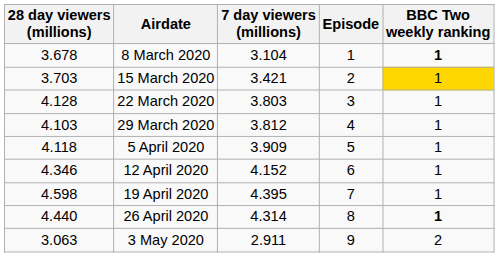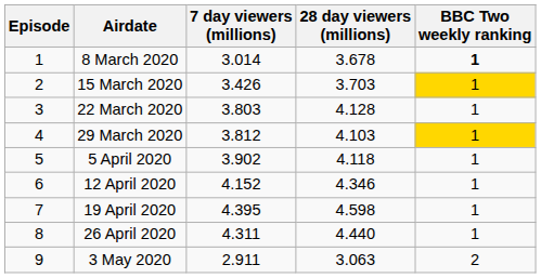 <table class="wikitable" style="text-align:center;">
 <tr>
-<th>28 day viewers<br>(millions)</th>
+<th>Episode</th>
 <th>Airdate</th>
 <th>7 day viewers<br>(millions)</th>
-<th>Episode</th>
+<th>28 day viewers<br>(millions)</th>
 <th>BBC Two<br>weekly ranking</th>
 </tr>
 <tr>
+<td>1</td>
+<td>8 March 2020</td>
+<td>3.014</td>
 <td>3.678</td>
-<td>8 March 2020</td>
-<td>3.104</td>
-<td>1</td>
 <td><strong>1</strong></td>
 </tr>
 <tr>
+<td>2</td>
+<td>15 March 2020</td>
+<td>3.426</td>
 <td>3.703</td>
-<td>15 March 2020</td>
-<td>3.421</td>
-<td>2</td>
 <td style="background: gold;">1</td>
 </tr>
 <tr>
-<td>4.128</td>
+<td>3</td>
 <td>22 March 2020</td>
 <td>3.803</td>
-<td>3</td>
+<td>4.128</td>
 <td>1</td>
 </tr>
 <tr>
-<td>4.103</td>
+<td>4</td>
 <td>29 March 2020</td>
 <td>3.812</td>
-<td>4</td>
+<td>4.103</td>
+<td style="background: gold;">1</td>
+</tr>
+<tr>
+<td>5</td>
+<td>5 April 2020</td>
+<td>3.902</td>
+<td>4.118</td>
 <td>1</td>
 </tr>
 <tr>
-<td>4.118</td>
-<td>5 April 2020</td>
-<td>3.909</td>
-<td>5</td>
+<td>6</td>
+<td>12 April 2020</td>
+<td>4.152</td>
+<td>4.346</td>
 <td>1</td>
 </tr>
 <tr>
-<td>4.346</td>
-<td>12 April 2020</td>
-<td>4.152</td>
-<td>6</td>
+<td>7</td>
+<td>19 April 2020</td>
+<td>4.395</td>
+<td>4.598</td>
 <td>1</td>
 </tr>
 <tr>
-<td>4.598</td>
-<td>19 April 2020</td>
-<td>4.395</td>
-<td>7</td>
+<td>8</td>
+<td>26 April 2020</td>
+<td>4.311</td>
+<td>4.440</td>
 <td>1</td>
 </tr>
 <tr>
-<td>4.440</td>
-<td>26 April 2020</td>
-<td>4.314</td>
-<td>8</td>
-<td><strong>1</strong></td>
-</tr>
-<tr>
-<td>3.063</td>
+<td>9</td>
 <td>3 May 2020</td>
 <td>2.911</td>
-<td>9</td>
+<td>3.063</td>
 <td>2</td>
 </tr>
 </table>
